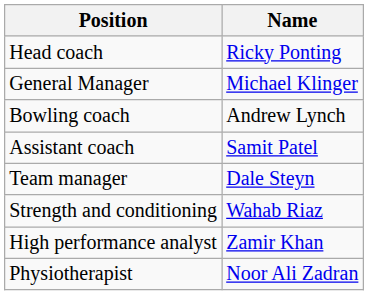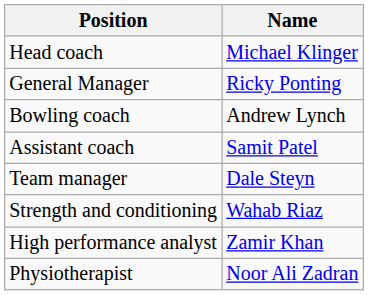 <table class="wikitable">
 <tr>
 <th scope="col">Position</th>
 <th scope="col">Name</th>
 </tr>
 <tr>
 <td scope="row">Head coach</td>
-<td> <a href='#'>Ricky Ponting</a></td>
+<td> <a href='#'>Michael Klinger</a></td>
 </tr>
 <tr>
 <td>General Manager</td>
-<td> <a href='#'>Michael Klinger</a></td>
+<td> <a href='#'>Ricky Ponting</a></td>
 </tr>
 <tr>
 <td scope="row">Bowling coach</td>
 <td> Andrew Lynch</td>
 </tr>
 <tr>
 <td scope="row">Assistant coach</td>
 <td> <a href='#'>Samit Patel</a></td>
 </tr>
 <tr>
 <td scope="row">Team manager</td>
 <td> <a href='#'>Dale Steyn</a></td>
 </tr>
 <tr>
 <td scope="row">Strength and conditioning</td>
 <td> <a href='#'>Wahab Riaz</a></td>
 </tr>
 <tr>
 <td scope="row">High performance analyst</td>
 <td> <a href='#'>Zamir Khan</a></td>
 </tr>
 <tr>
 <td scope="row">Physiotherapist</td>
 <td> <a href='#'>Noor Ali Zadran</a></td>
 </tr>
 </table>
